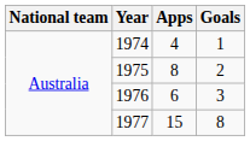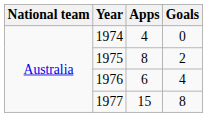 <table class="wikitable" style="text-align:center">
 <tr>
 <th>National team</th>
 <th>Year</th>
 <th>Apps</th>
 <th>Goals</th>
 </tr>
 <tr>
 <td rowspan="8"><a href='#'>Australia</a></td>
 <td>1974</td>
 <td>4</td>
-<td>1</td>
+<td>0</td>
 </tr>
 <tr>
 <td>1975</td>
 <td>8</td>
 <td>2</td>
 </tr>
 <tr>
 <td>1976</td>
 <td>6</td>
-<td>3</td>
+<td>4</td>
 </tr>
 <tr>
 <td>1977</td>
 <td>15</td>
 <td>8</td>
 </tr>
 </table>
